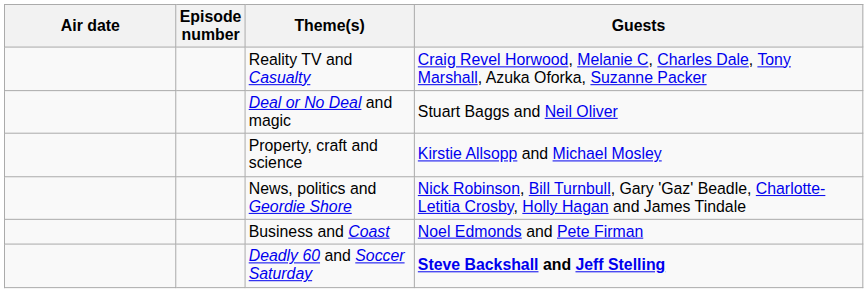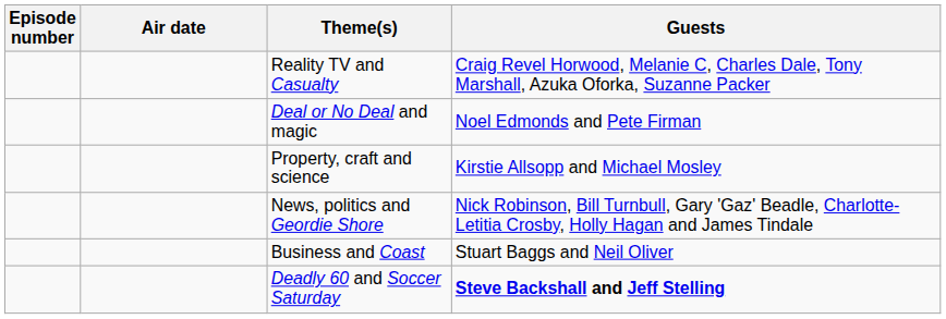 <table class="wikitable">
 <tr>
+<th width="5%">Episode number</th>
 <th width="20%">Air date</th>
-<th width="5%">Episode number</th>
 <th>Theme(s)</th>
 <th>Guests</th>
 </tr>
 <tr>
 <td></td>
 <td></td>
 <td>Reality TV and <em><a href='#'>Casualty</a></em></td>
 <td><a href='#'>Craig Revel Horwood</a>, <a href='#'>Melanie C</a>, <a href='#'>Charles Dale</a>, <a href='#'>Tony Marshall</a>, Azuka Oforka, <a href='#'>Suzanne Packer</a></td>
 </tr>
 <tr>
 <td></td>
 <td></td>
 <td><em><a href='#'>Deal or No Deal</a></em> and magic</td>
-<td>Stuart Baggs and <a href='#'>Neil Oliver</a></td>
+<td><a href='#'>Noel Edmonds</a> and <a href='#'>Pete Firman</a></td>
 </tr>
 <tr>
 <td></td>
 <td></td>
 <td>Property, craft and science</td>
 <td><a href='#'>Kirstie Allsopp</a> and <a href='#'>Michael Mosley</a></td>
 </tr>
 <tr>
 <td></td>
 <td></td>
 <td>News, politics and <em><a href='#'>Geordie Shore</a></em></td>
 <td><a href='#'>Nick Robinson</a>, <a href='#'>Bill Turnbull</a>, Gary 'Gaz' Beadle, <a href='#'>Charlotte-Letitia Crosby</a>, <a href='#'>Holly Hagan</a> and James Tindale</td>
 </tr>
 <tr>
 <td></td>
 <td></td>
 <td>Business and <em><a href='#'>Coast</a></em></td>
-<td><a href='#'>Noel Edmonds</a> and <a href='#'>Pete Firman</a></td>
+<td>Stuart Baggs and <a href='#'>Neil Oliver</a></td>
 </tr>
 <tr>
 <td></td>
 <td></td>
 <td><em><a href='#'>Deadly 60</a></em> and <em><a href='#'>Soccer Saturday</a></em></td>
 <td><strong><a href='#'>Steve Backshall</a> and <a href='#'>Jeff Stelling</a></strong></td>
 </tr>
 </table>
